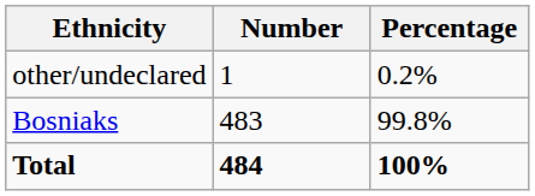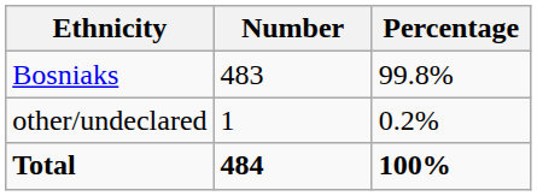 <table class="wikitable">
 <tr>
 <th width="100px">Ethnicity</th>
 <th width="80px">Number</th>
 <th width="80px">Percentage</th>
 </tr>
 <tr>
+<td><a href='#'>Bosniaks</a></td>
+<td>483</td>
+<td>99.8%</td>
+</tr>
+<tr>
 <td>other/undeclared</td>
 <td>1</td>
 <td>0.2%</td>
-</tr>
-<tr>
-<td><a href='#'>Bosniaks</a></td>
-<td>483</td>
-<td>99.8%</td>
 </tr>
 <tr>
 <td><strong>Total</strong></td>
 <td><strong>484</strong></td>
 <td><strong>100%</strong></td>
 </tr>
 </table>
